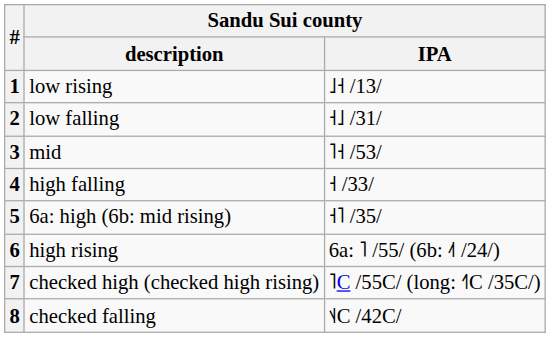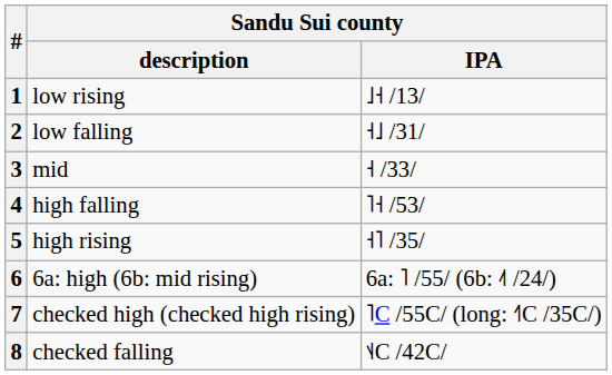 <table class=" wikitable" border="1">
 <tr>
 <th rowspan=2>#</th>
 <th colspan=2>Sandu Sui county</th>
 </tr>
 <tr>
 <th>description</th>
 <th>IPA</th>
 </tr>
 <tr>
 <th>1</th>
 <td>low rising</td>
 <td>˩˧ /13/</td>
 </tr>
 <tr>
 <th>2</th>
 <td>low falling</td>
 <td>˧˩ /31/</td>
 </tr>
 <tr>
 <th>3</th>
 <td>mid</td>
-<td>˥˧ /53/</td>
+<td>˧ /33/</td>
 </tr>
 <tr>
 <th>4</th>
 <td>high falling</td>
-<td>˧ /33/</td>
+<td>˥˧ /53/</td>
 </tr>
 <tr>
 <th>5</th>
-<td>6a: high (6b: mid rising)</td>
+<td>high rising</td>
 <td>˧˥ /35/</td>
 </tr>
 <tr>
 <th>6</th>
-<td>high rising</td>
+<td>6a: high (6b: mid rising)</td>
 <td>6a: ˥ /55/ (6b: ˨˦ /24/)</td>
 </tr>
 <tr>
 <th>7</th>
 <td>checked high (checked high rising)</td>
 <td>˥<a href='#'>C</a> /55C/ (long: ˧˥C /35C/)</td>
 </tr>
 <tr>
 <th>8</th>
 <td>checked falling</td>
 <td>˦˨C /42C/</td>
 </tr>
 </table>
